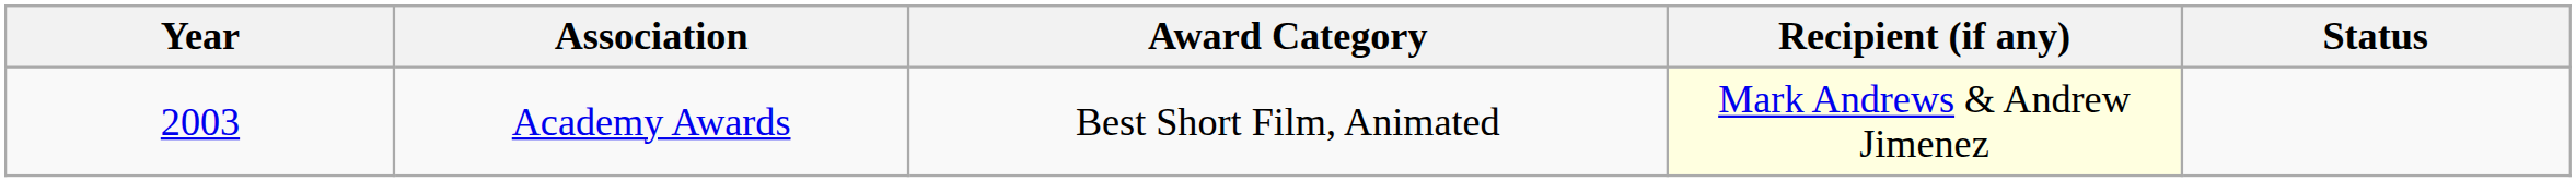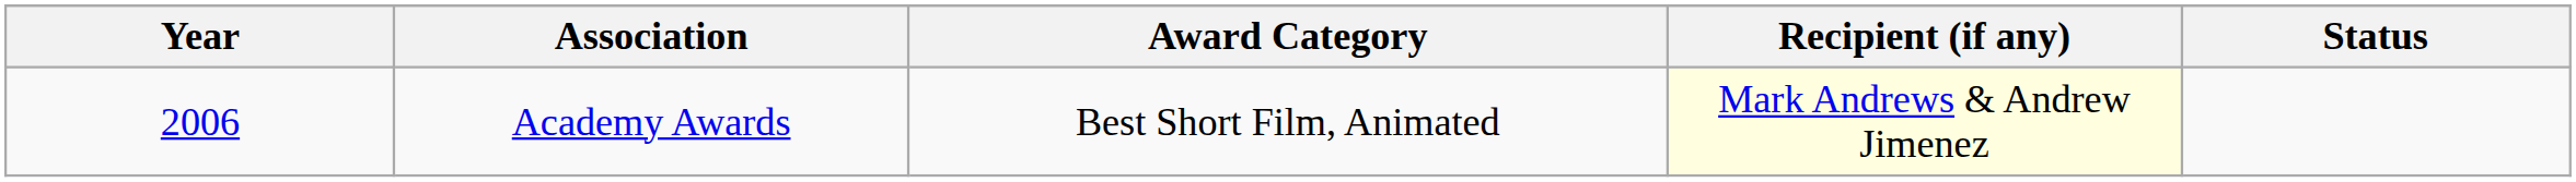 <table class="wikitable sortable" style="text-align: center">
 <tr>
 </tr>
 <tr>
 <th width="150"><strong>Year</strong></th>
 <th width="200"><strong>Association</strong></th>
 <th width="300"><strong>Award Category</strong></th>
 <th width="200"><strong>Recipient (if any)</strong></th>
 <th width="150"><strong>Status</strong></th>
 </tr>
 <tr>
-<td><a href='#'>2003</a></td>
+<td><a href='#'>2006</a></td>
 <td><a href='#'>Academy Awards</a></td>
 <td>Best Short Film, Animated</td>
 <td style="background: lightyellow;"><a href='#'>Mark Andrews</a> & Andrew Jimenez</td>
 <td></td>
 </tr>
 </table>
